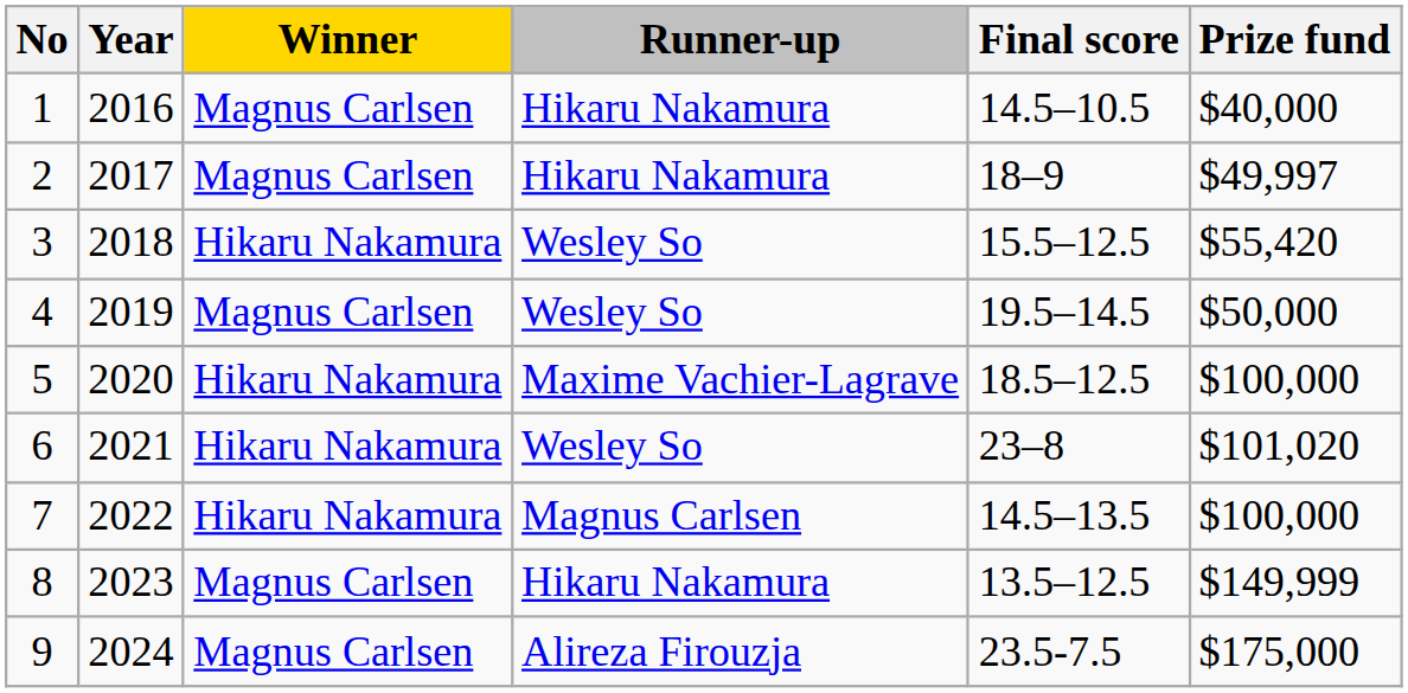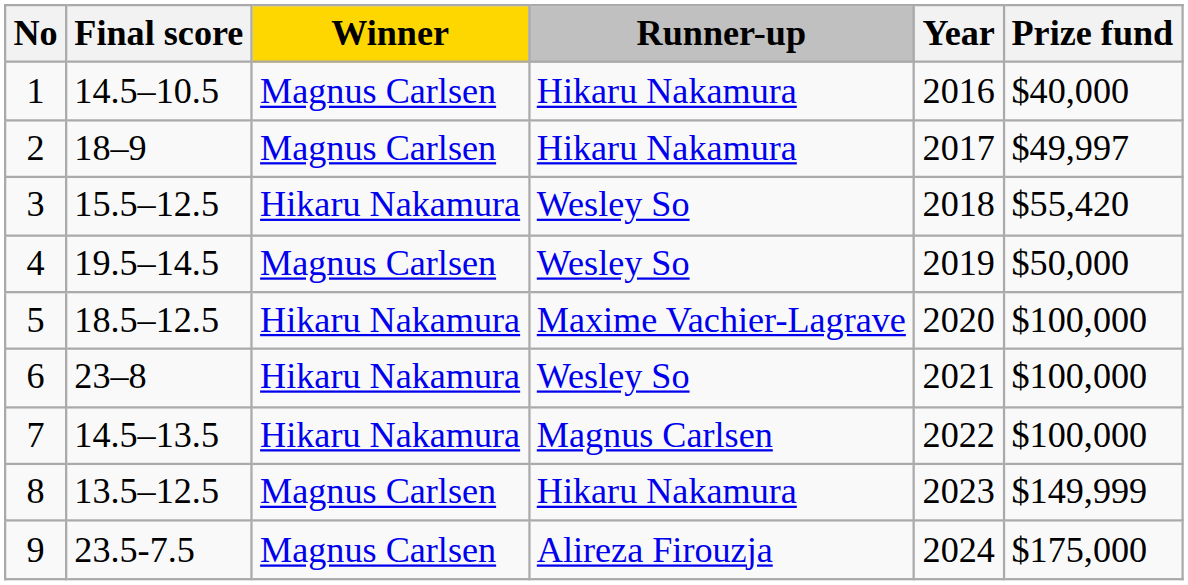 <table class="wikitable sortable">
 <tr>
 <th>No</th>
-<th>Year</th>
+<th>Final score</th>
 <th style="background-color:gold;">Winner</th>
 <th style="background-color:silver;">Runner-up</th>
-<th>Final score</th>
+<th>Year</th>
 <th>Prize fund</th>
 </tr>
 <tr>
 <td align="center">1</td>
-<td align="center">2016</td>
+<td>14.5–10.5</td>
 <td><a href='#'>Magnus Carlsen</a></td>
 <td><a href='#'>Hikaru Nakamura</a></td>
-<td>14.5–10.5</td>
+<td align="center">2016</td>
 <td>$40,000</td>
 </tr>
 <tr>
 <td align="center">2</td>
-<td align="center">2017</td>
+<td>18–9</td>
 <td><a href='#'>Magnus Carlsen</a></td>
 <td><a href='#'>Hikaru Nakamura</a></td>
-<td>18–9</td>
+<td align="center">2017</td>
 <td>$49,997</td>
 </tr>
 <tr>
 <td align="center">3</td>
-<td align="center">2018</td>
+<td>15.5–12.5</td>
 <td><a href='#'>Hikaru Nakamura</a></td>
 <td><a href='#'>Wesley So</a></td>
-<td>15.5–12.5</td>
+<td align="center">2018</td>
 <td>$55,420</td>
 </tr>
 <tr>
 <td align="center">4</td>
-<td align="center">2019</td>
+<td>19.5–14.5</td>
 <td><a href='#'>Magnus Carlsen</a></td>
 <td><a href='#'>Wesley So</a></td>
-<td>19.5–14.5</td>
+<td align="center">2019</td>
 <td>$50,000</td>
 </tr>
 <tr>
 <td align="center">5</td>
-<td align="center">2020</td>
+<td>18.5–12.5</td>
 <td><a href='#'>Hikaru Nakamura</a></td>
 <td><a href='#'>Maxime Vachier-Lagrave</a></td>
-<td>18.5–12.5</td>
+<td align="center">2020</td>
 <td>$100,000</td>
 </tr>
 <tr>
 <td align="center">6</td>
-<td align="center">2021</td>
+<td>23–8</td>
 <td><a href='#'>Hikaru Nakamura</a></td>
 <td><a href='#'>Wesley So</a></td>
-<td>23–8</td>
-<td>$101,020</td>
+<td align="center">2021</td>
+<td>$100,000</td>
 </tr>
 <tr>
 <td align="center">7</td>
-<td align="center">2022</td>
+<td>14.5–13.5</td>
 <td><a href='#'>Hikaru Nakamura</a></td>
 <td><a href='#'>Magnus Carlsen</a></td>
-<td>14.5–13.5</td>
+<td align="center">2022</td>
 <td>$100,000</td>
 </tr>
 <tr>
 <td align="center">8</td>
-<td align="center">2023</td>
+<td>13.5–12.5</td>
 <td><a href='#'>Magnus Carlsen</a></td>
 <td><a href='#'>Hikaru Nakamura</a></td>
-<td>13.5–12.5</td>
+<td align="center">2023</td>
 <td>$149,999</td>
 </tr>
 <tr>
 <td align="center">9</td>
-<td align="center">2024</td>
+<td>23.5-7.5</td>
 <td><a href='#'>Magnus Carlsen</a></td>
 <td><a href='#'>Alireza Firouzja</a></td>
-<td>23.5-7.5</td>
+<td align="center">2024</td>
 <td>$175,000</td>
 </tr>
 </table>
